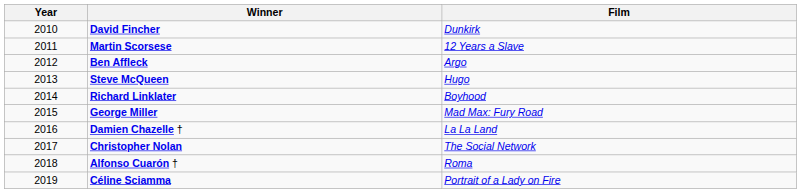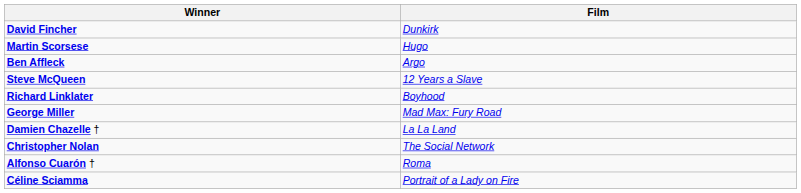 <table class="wikitable" width="95%" cellpadding="5">
 <tr>
-<th width="100"><strong>Year</strong></th>
 <th width="450"><strong>Winner</strong></th>
 <th width="450"><strong>Film</strong></th>
 </tr>
 <tr>
-<td style="text-align:center;">2010</td>
 <td><strong><a href='#'>David Fincher</a></strong></td>
 <td><em><a href='#'>Dunkirk</a></em></td>
 </tr>
 <tr>
-<td style="text-align:center;">2011</td>
 <td><strong><a href='#'>Martin Scorsese</a></strong></td>
-<td><em><a href='#'>12 Years a Slave</a></em></td>
+<td><em><a href='#'>Hugo</a></em></td>
 </tr>
 <tr>
-<td style="text-align:center;">2012</td>
 <td><strong><a href='#'>Ben Affleck</a></strong></td>
 <td><em><a href='#'>Argo</a></em></td>
 </tr>
 <tr>
-<td style="text-align:center;">2013</td>
 <td><strong><a href='#'>Steve McQueen</a></strong></td>
-<td><em><a href='#'>Hugo</a></em></td>
+<td><em><a href='#'>12 Years a Slave</a></em></td>
 </tr>
 <tr>
-<td style="text-align:center;">2014</td>
 <td><strong><a href='#'>Richard Linklater</a></strong></td>
 <td><em><a href='#'>Boyhood</a></em></td>
 </tr>
 <tr>
-<td style="text-align:center;">2015</td>
 <td><strong><a href='#'>George Miller</a></strong></td>
 <td><em><a href='#'>Mad Max: Fury Road</a></em></td>
 </tr>
 <tr>
-<td style="text-align:center;">2016</td>
 <td><strong><a href='#'>Damien Chazelle</a></strong> †</td>
 <td><em><a href='#'>La La Land</a></em></td>
 </tr>
 <tr>
-<td style="text-align:center;">2017</td>
 <td><strong><a href='#'>Christopher Nolan</a></strong></td>
 <td><em><a href='#'>The Social Network</a></em></td>
 </tr>
 <tr>
-<td style="text-align:center;">2018</td>
 <td><strong><a href='#'>Alfonso Cuarón</a></strong> †</td>
 <td><em><a href='#'>Roma</a></em></td>
 </tr>
 <tr>
-<td style="text-align:center;">2019</td>
 <td><strong><a href='#'>Céline Sciamma</a></strong></td>
 <td><em><a href='#'>Portrait of a Lady on Fire</a></em></td>
 </tr>
 </table>
